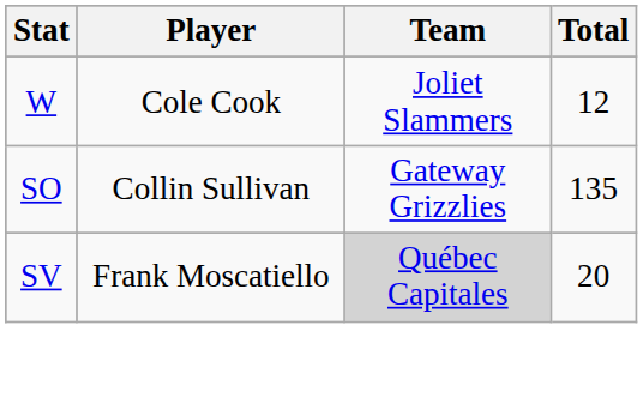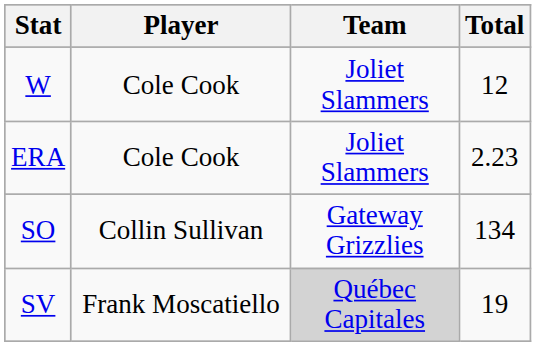 <table class="wikitable"  style="width:50%; text-align:center;">
 <tr>
 <th style="width:5%;">Stat</th>
 <th style="width:55%;">Player</th>
 <th style="width:55%;">Team</th>
 <th style="width:5%;">Total</th>
 </tr>
 <tr>
 <td><a href='#'>W</a></td>
 <td>Cole Cook</td>
 <td><a href='#'>Joliet Slammers</a></td>
 <td>12</td>
 </tr>
 <tr>
+<td><a href='#'>ERA</a></td>
+<td>Cole Cook</td>
+<td><a href='#'>Joliet Slammers</a></td>
+<td>2.23</td>
+</tr>
+<tr>
 <td><a href='#'>SO</a></td>
 <td>Collin Sullivan</td>
 <td><a href='#'>Gateway Grizzlies</a></td>
-<td>135</td>
+<td>134</td>
 </tr>
 <tr>
 <td><a href='#'>SV</a></td>
 <td>Frank Moscatiello</td>
 <td style="background: lightgrey;"><a href='#'>Québec Capitales</a></td>
-<td>20</td>
+<td>19</td>
 </tr>
 </table>
